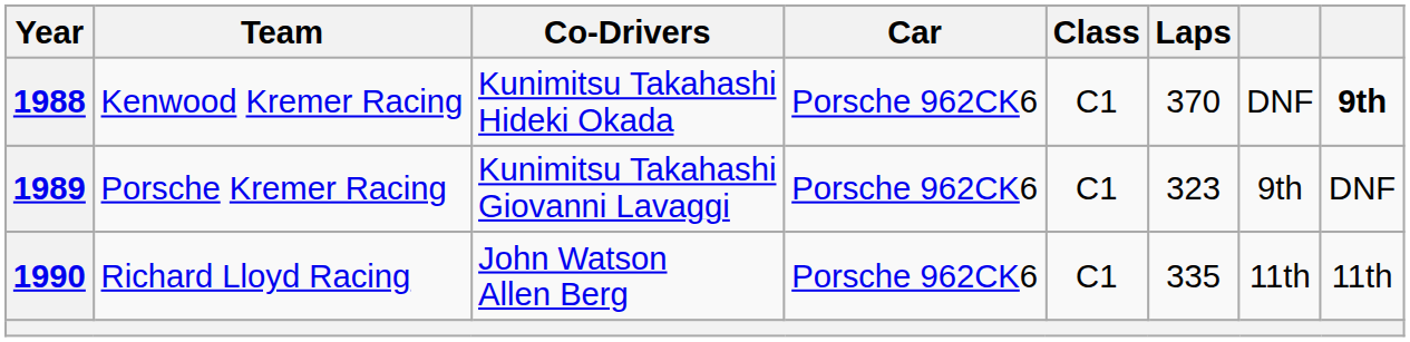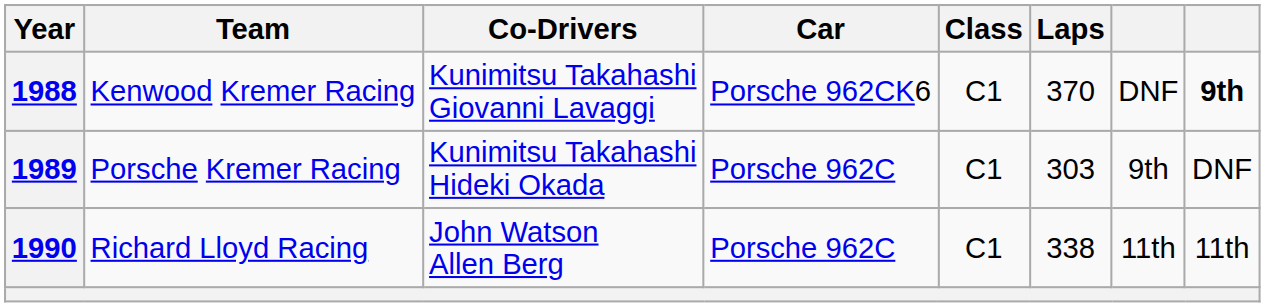 <table class="wikitable" style="text-align:center; font-size:90%">
 <tr>
 <th>Year</th>
 <th>Team</th>
 <th>Co-Drivers</th>
 <th>Car</th>
 <th>Class</th>
 <th>Laps</th>
 <th></th>
 <th></th>
 </tr>
 <tr>
 <th><a href='#'>1988</a></th>
 <td align="left" nowrap> <a href='#'>Kenwood</a> <a href='#'>Kremer Racing</a></td>
-<td align="left" nowrap> <a href='#'>Kunimitsu Takahashi</a><br> <a href='#'>Hideki Okada</a></td>
+<td align="left" nowrap> <a href='#'>Kunimitsu Takahashi</a><br> <a href='#'>Giovanni Lavaggi</a></td>
 <td align="left" nowrap><a href='#'>Porsche 962CK</a>6</td>
 <td>C1</td>
 <td>370</td>
 <td>DNF</td>
 <td><strong>9th</strong></td>
 </tr>
 <tr>
 <th><a href='#'>1989</a></th>
 <td align="left" nowrap> <a href='#'>Porsche</a> <a href='#'>Kremer Racing</a></td>
-<td align="left" nowrap> <a href='#'>Kunimitsu Takahashi</a><br> <a href='#'>Giovanni Lavaggi</a></td>
-<td align="left" nowrap><a href='#'>Porsche 962CK</a>6</td>
+<td align="left" nowrap> <a href='#'>Kunimitsu Takahashi</a><br> <a href='#'>Hideki Okada</a></td>
+<td align="left" nowrap><a href='#'>Porsche 962C</a></td>
 <td>C1</td>
-<td>323</td>
+<td>303</td>
 <td>9th</td>
 <td>DNF</td>
 </tr>
 <tr>
 <th><a href='#'>1990</a></th>
 <td align="left" nowrap> <a href='#'>Richard Lloyd Racing</a></td>
 <td align="left" nowrap> <a href='#'>John Watson</a><br> <a href='#'>Allen Berg</a></td>
-<td align="left" nowrap><a href='#'>Porsche 962CK</a>6</td>
+<td align="left" nowrap><a href='#'>Porsche 962C</a></td>
 <td>C1</td>
-<td>335</td>
+<td>338</td>
 <td>11th</td>
 <td>11th</td>
 </tr>
 <tr>
 <th colspan="8"></th>
 </tr>
 </table>
